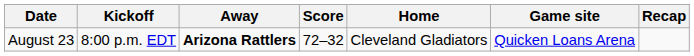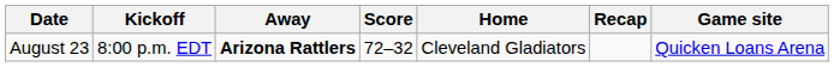 <table class="wikitable" style="font-size: 95%;">
 <tr>
 <th>Date</th>
 <th>Kickoff</th>
 <th>Away</th>
 <th>Score</th>
 <th>Home</th>
+<th>Recap</th>
 <th>Game site</th>
-<th>Recap</th>
 </tr>
 <tr>
 <td align="center">August 23</td>
 <td align="center">8:00 p.m. <a href='#'>EDT</a></td>
 <td align="center"><strong>Arizona Rattlers</strong></td>
 <td align="center">72–32</td>
 <td align="center">Cleveland Gladiators</td>
+<td align="center"></td>
 <td align="center"><a href='#'>Quicken Loans Arena</a></td>
-<td align="center"></td>
 </tr>
 </table>
